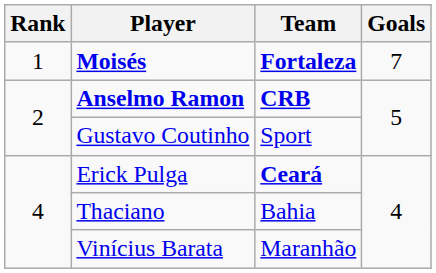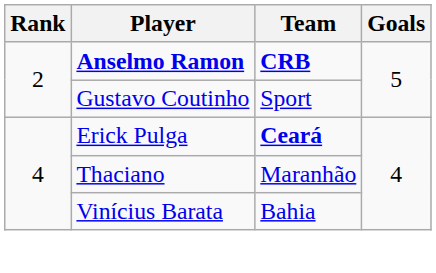 <table class="wikitable" style="text-align:left">
 <tr>
 <th>Rank</th>
 <th>Player</th>
 <th>Team</th>
 <th>Goals</th>
-</tr>
-<tr>
-<td align=center>1</td>
-<td> <strong><a href='#'>Moisés</a></strong></td>
-<td> <strong><a href='#'>Fortaleza</a></strong></td>
-<td align=center>7</td>
 </tr>
 <tr>
 <td align=center rowspan=2>2</td>
 <td> <strong><a href='#'>Anselmo Ramon</a></strong></td>
 <td> <strong><a href='#'>CRB</a></strong></td>
 <td align=center rowspan=2>5</td>
 </tr>
 <tr>
 <td> <a href='#'>Gustavo Coutinho</a></td>
 <td> <a href='#'>Sport</a></td>
 </tr>
 <tr>
 <td align=center rowspan=3>4</td>
 <td> <a href='#'>Erick Pulga</a></td>
 <td><strong> <a href='#'>Ceará</a></strong></td>
 <td align=center rowspan=3>4</td>
 </tr>
 <tr>
 <td> <a href='#'>Thaciano</a></td>
-<td> <a href='#'>Bahia</a></td>
+<td> <a href='#'>Maranhão</a></td>
 </tr>
 <tr>
 <td> <a href='#'>Vinícius Barata</a></td>
-<td> <a href='#'>Maranhão</a></td>
+<td> <a href='#'>Bahia</a></td>
 </tr>
 </table>
